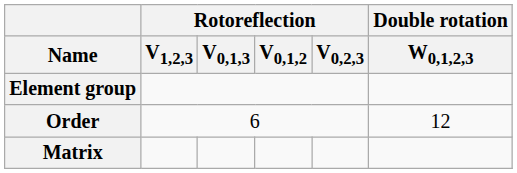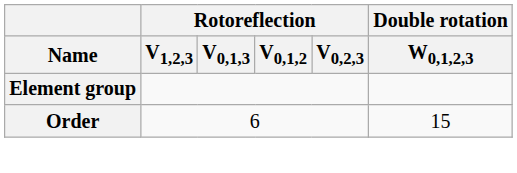 <table class=wikitable>
 <tr>
 <th></th>
 <th colspan=4>Rotoreflection</th>
 <th>Double rotation</th>
 </tr>
 <tr>
 <th>Name</th>
 <th>V<sub>1,2,3</sub></th>
 <th>V<sub>0,1,3</sub></th>
 <th>V<sub>0,1,2</sub></th>
 <th>V<sub>0,2,3</sub></th>
 <th>W<sub>0,1,2,3</sub></th>
 </tr>
 <tr align=center>
 <th>Element group</th>
 <td colspan=4></td>
 <td></td>
 </tr>
 <tr align=center>
 <th>Order</th>
 <td colspan=4>6</td>
-<td>12</td>
-</tr>
-<tr align=center>
-<th>Matrix</th>
-<td><br></td>
-<td><br></td>
-<td><br></td>
-<td><br></td>
-<td><br></td>
+<td>15</td>
 </tr>
 </table>
